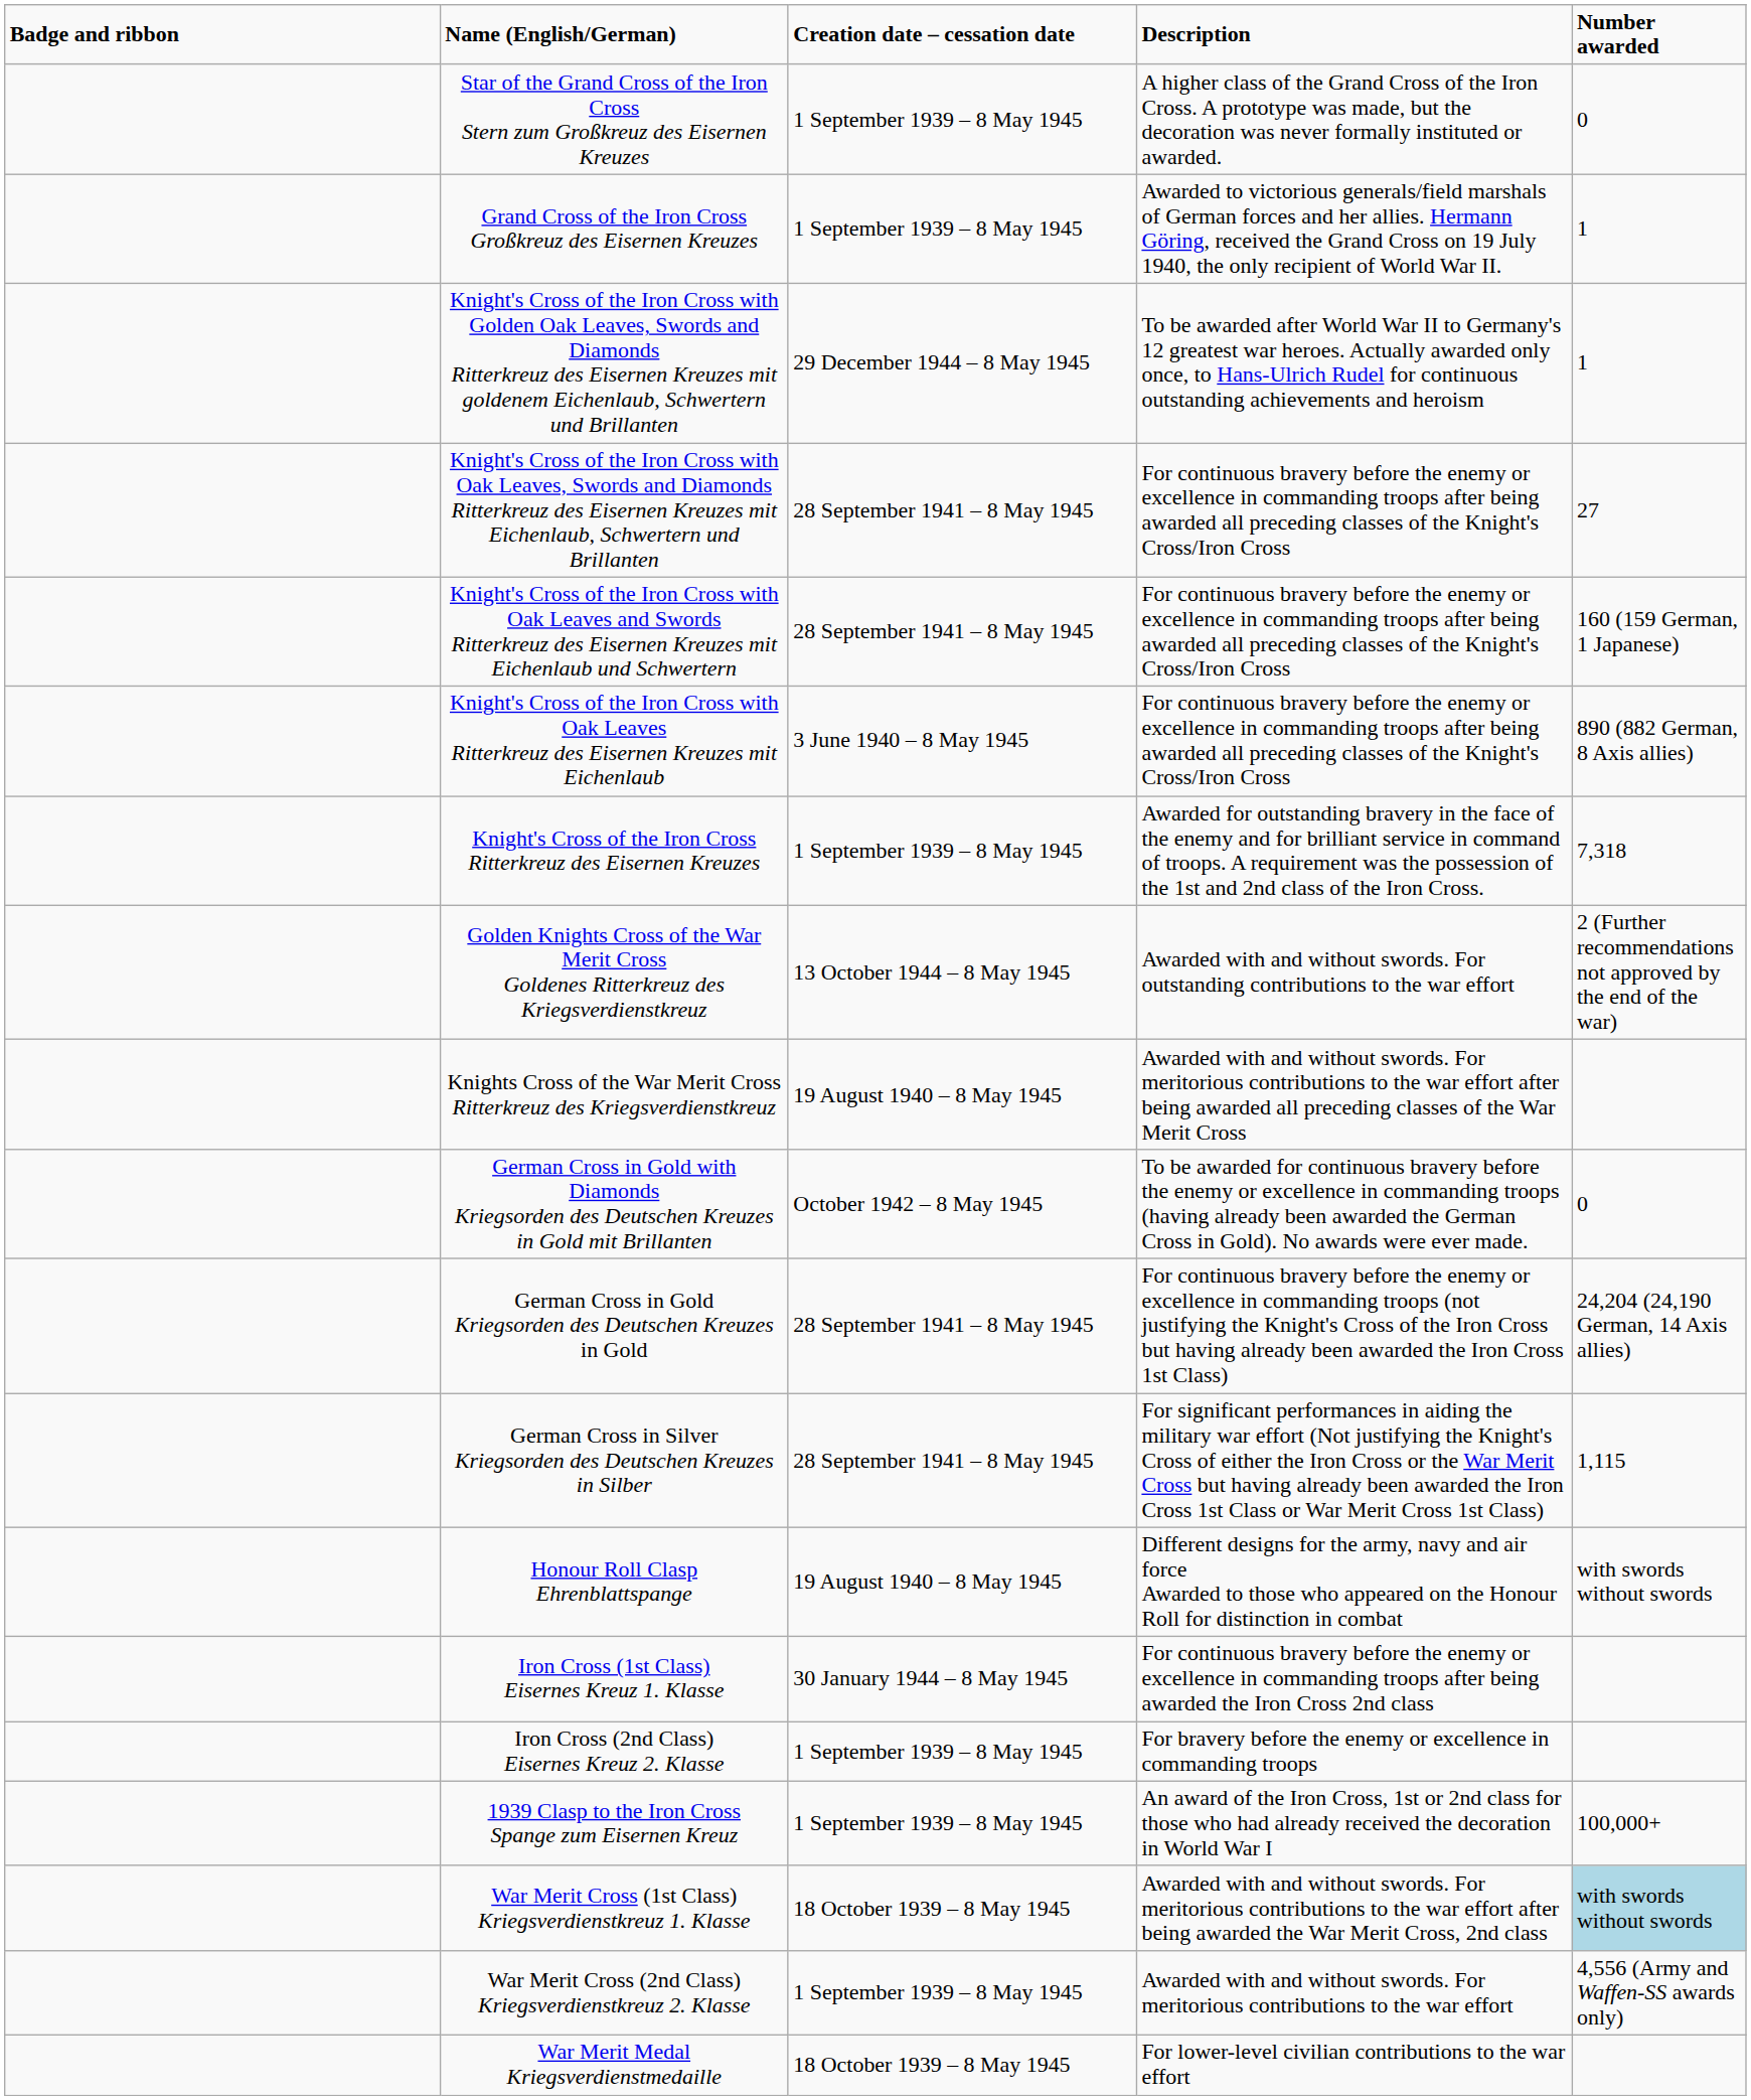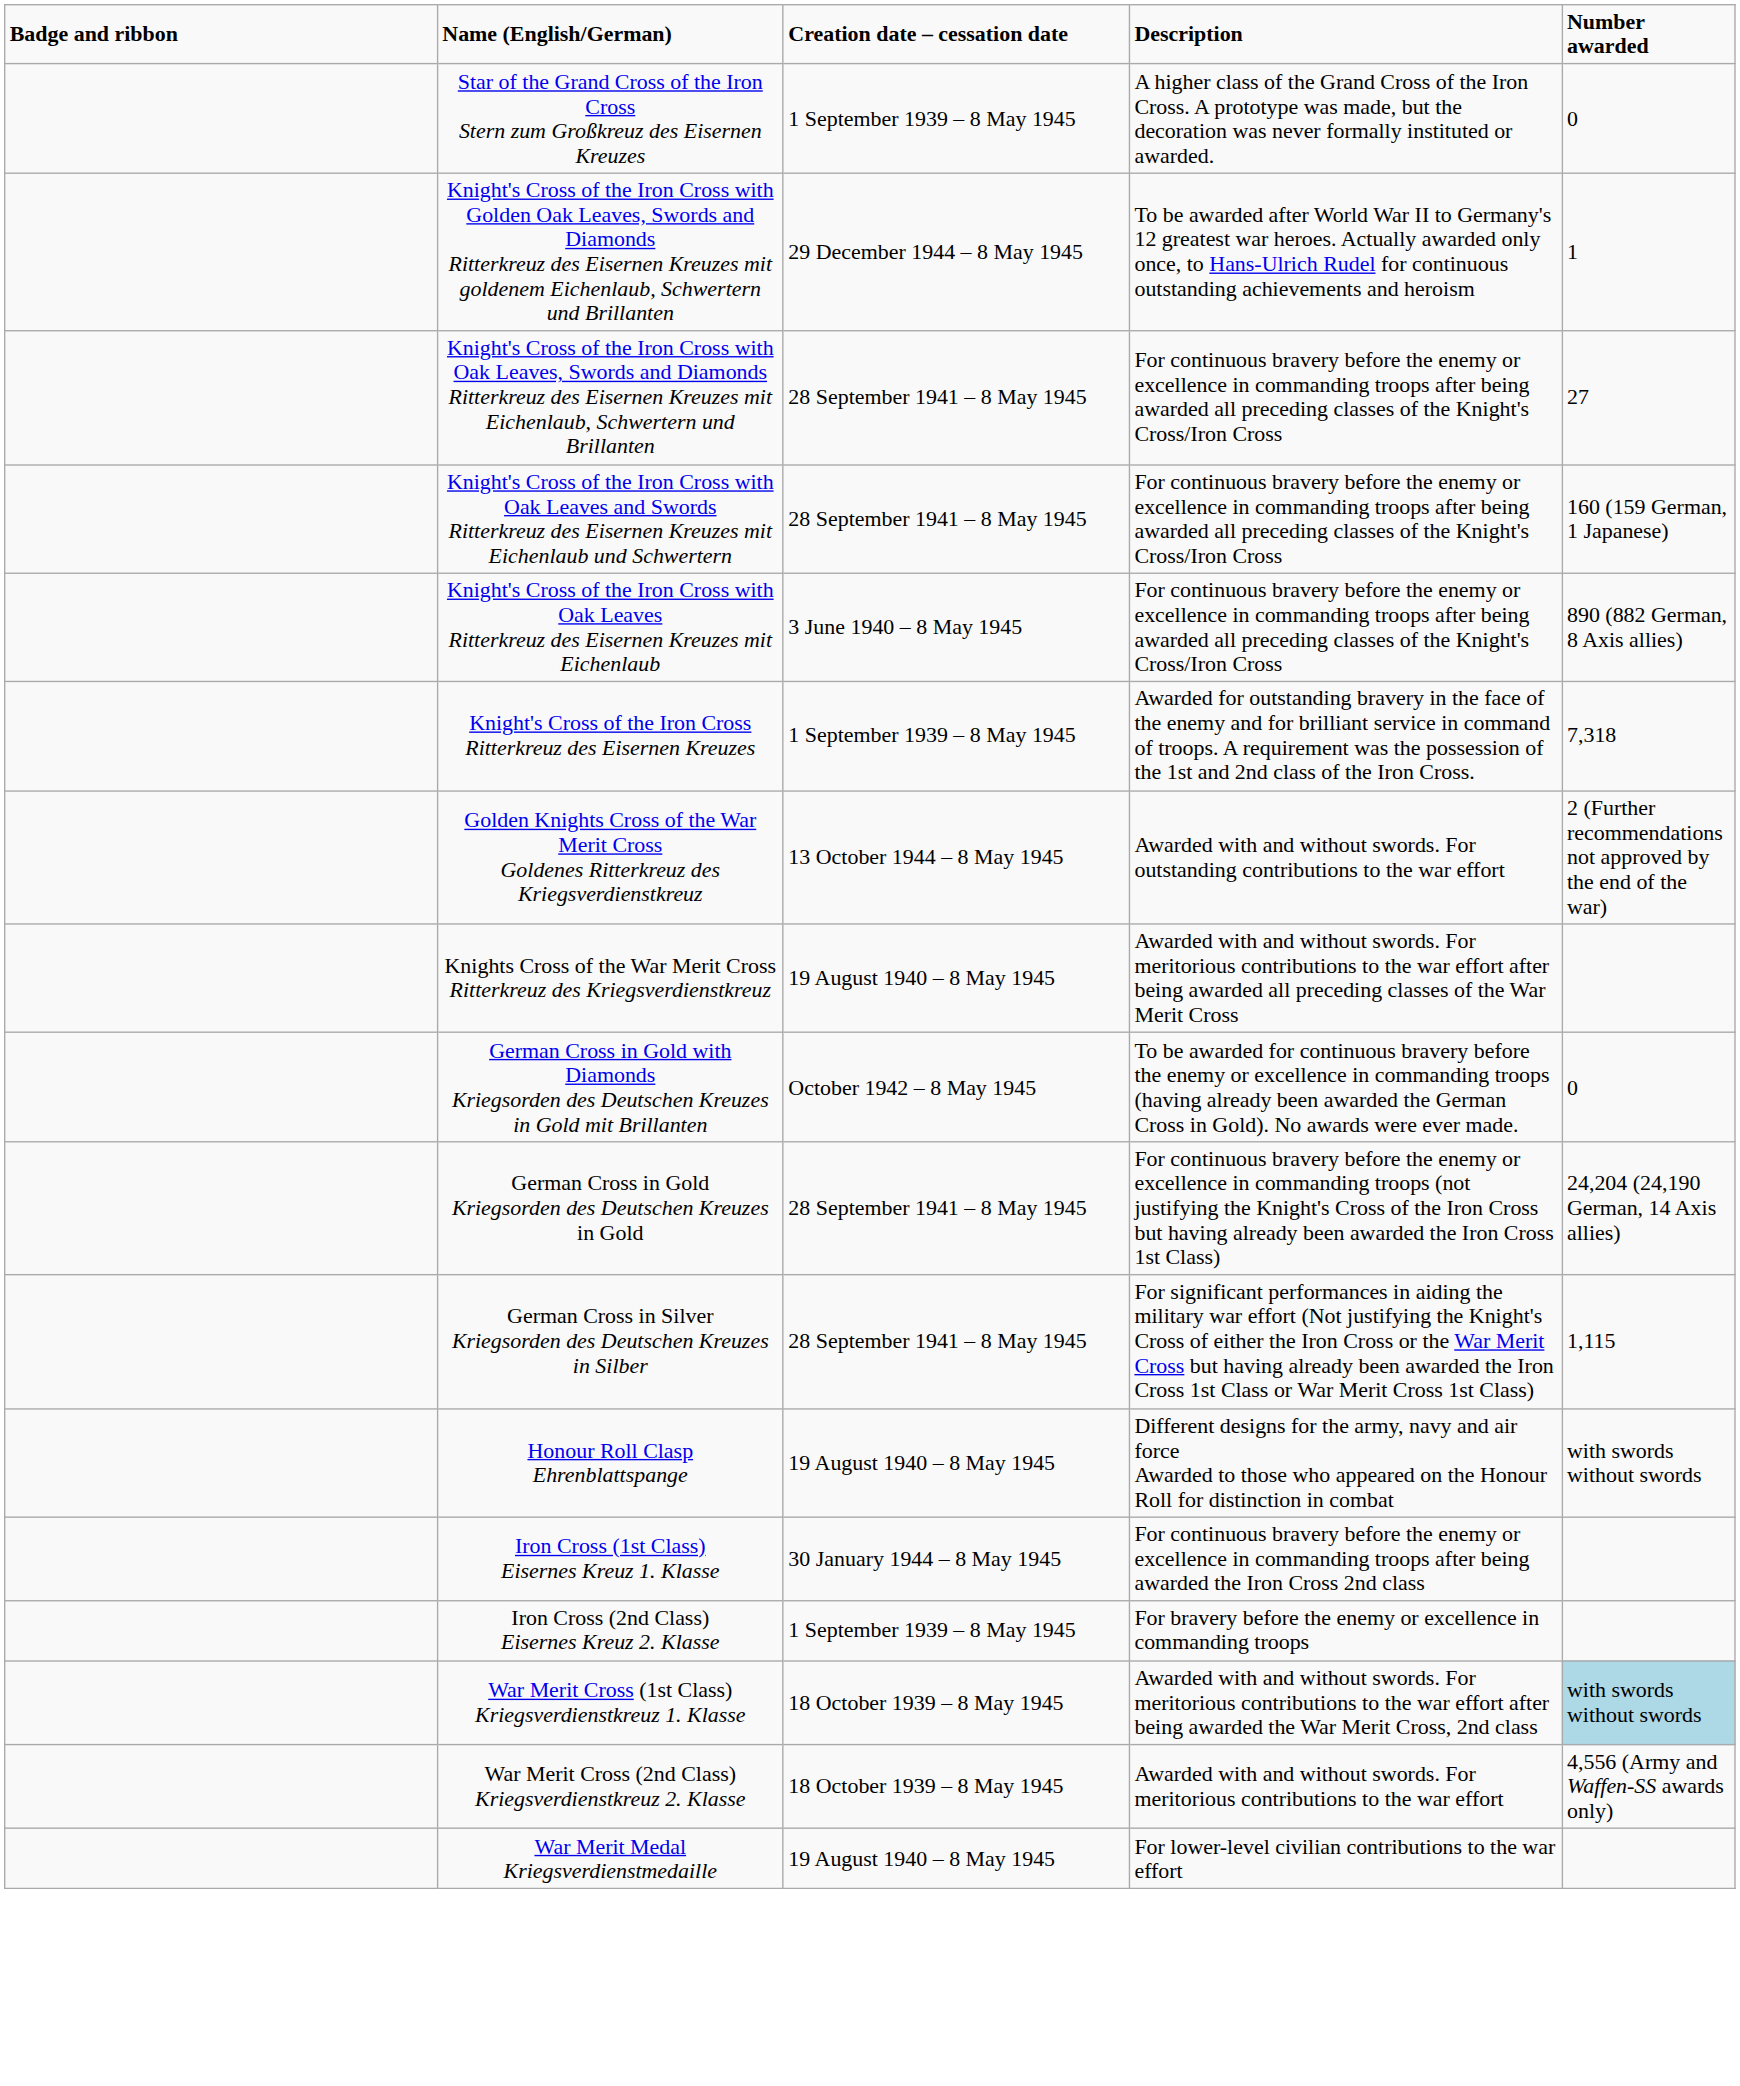 <table class="wikitable" width="100%">
 <tr>
 <td width="25%"><strong>Badge and ribbon</strong></td>
 <td width="20%"><strong>Name (English/German)</strong></td>
 <td width="20%"><strong>Creation date – cessation date</strong></td>
 <td width="25%"><strong>Description</strong></td>
 <td width="10%"><strong>Number awarded</strong></td>
 </tr>
 <tr>
 <td></td>
 <td style="text-align:center;"><a href='#'>Star of the Grand Cross of the Iron Cross</a><br><em>Stern zum Großkreuz des Eisernen Kreuzes</em></td>
 <td>1 September 1939 – 8 May 1945</td>
 <td>A higher class of the Grand Cross of the Iron Cross. A prototype was made, but the decoration was never formally instituted or awarded.</td>
 <td>0</td>
-</tr>
-<tr>
-<td></td>
-<td style="text-align:center;"><a href='#'>Grand Cross of the Iron Cross</a><br><em>Großkreuz des Eisernen Kreuzes</em></td>
-<td>1 September 1939 – 8 May 1945</td>
-<td>Awarded to victorious generals/field marshals of German forces and her allies. <a href='#'>Hermann Göring</a>, received the Grand Cross on 19 July 1940, the only recipient of World War II.</td>
-<td>1</td>
 </tr>
 <tr>
 <td></td>
 <td style="text-align:center;"><a href='#'>Knight's Cross of the Iron Cross with Golden Oak Leaves, Swords and Diamonds</a><br><em>Ritterkreuz des Eisernen Kreuzes mit goldenem Eichenlaub, Schwertern und Brillanten</em></td>
 <td>29 December 1944 – 8 May 1945</td>
 <td>To be awarded after World War II to Germany's 12 greatest war heroes. Actually awarded only once, to <a href='#'>Hans-Ulrich Rudel</a> for continuous outstanding achievements and heroism</td>
 <td>1</td>
 </tr>
 <tr>
 <td></td>
 <td style="text-align:center;"><a href='#'>Knight's Cross of the Iron Cross with Oak Leaves, Swords and Diamonds</a><br><em>Ritterkreuz des Eisernen Kreuzes mit Eichenlaub, Schwertern und Brillanten</em></td>
 <td>28 September 1941 – 8 May 1945</td>
 <td>For continuous bravery before the enemy or excellence in commanding troops after being awarded all preceding classes of the Knight's Cross/Iron Cross</td>
 <td>27 <br></td>
 </tr>
 <tr>
 <td></td>
 <td style="text-align:center;"><a href='#'>Knight's Cross of the Iron Cross with Oak Leaves and Swords</a><br><em>Ritterkreuz des Eisernen Kreuzes mit Eichenlaub und Schwertern</em></td>
 <td>28 September 1941 – 8 May 1945</td>
 <td>For continuous bravery before the enemy or excellence in commanding troops after being awarded all preceding classes of the Knight's Cross/Iron Cross</td>
 <td>160 (159 German, 1 Japanese)</td>
 </tr>
 <tr>
 <td></td>
 <td style="text-align:center;"><a href='#'>Knight's Cross of the Iron Cross with Oak Leaves</a><br><em>Ritterkreuz des Eisernen Kreuzes mit Eichenlaub</em></td>
 <td>3 June 1940 – 8 May 1945</td>
 <td>For continuous bravery before the enemy or excellence in commanding troops after being awarded all preceding classes of the Knight's Cross/Iron Cross</td>
 <td>890 (882 German, 8 Axis allies)</td>
 </tr>
 <tr>
 <td></td>
 <td style="text-align:center;"><a href='#'>Knight's Cross of the Iron Cross</a><br><em>Ritterkreuz des Eisernen Kreuzes</em></td>
 <td>1 September 1939 – 8 May 1945</td>
 <td>Awarded for outstanding bravery in the face of the enemy and for brilliant service in command of troops. A requirement was the possession of the 1st and 2nd class of the Iron Cross.</td>
 <td>7,318</td>
 </tr>
 <tr>
 <td></td>
 <td style="text-align:center;"><a href='#'>Golden Knights Cross of the War Merit Cross</a><br><em>Goldenes Ritterkreuz des Kriegsverdienstkreuz</em></td>
 <td>13 October 1944 – 8 May 1945</td>
 <td>Awarded with and without swords. For outstanding contributions to the war effort</td>
 <td>2 (Further recommendations not approved by the end of the war)</td>
 </tr>
 <tr>
 <td></td>
 <td style="text-align:center;">Knights Cross of the War Merit Cross<br><em>Ritterkreuz des Kriegsverdienstkreuz</em></td>
 <td>19 August 1940 – 8 May 1945</td>
 <td>Awarded with and without swords. For meritorious contributions to the war effort after being awarded all preceding classes of the War Merit Cross</td>
 <td></td>
 </tr>
 <tr>
 <td></td>
 <td style="text-align:center;"><a href='#'>German Cross in Gold with Diamonds</a><br><em>Kriegsorden des Deutschen Kreuzes in Gold mit Brillanten</em></td>
 <td>October 1942 – 8 May 1945</td>
 <td>To be awarded for continuous bravery before the enemy or excellence in commanding troops (having already been awarded the German Cross in Gold). No awards were ever made.</td>
 <td>0</td>
 </tr>
 <tr>
 <td></td>
 <td style="text-align:center;">German Cross in Gold<br><em>Kriegsorden des Deutschen Kreuzes</em> in Gold</td>
 <td>28 September 1941 – 8 May 1945</td>
 <td>For continuous bravery before the enemy or excellence in commanding troops (not justifying the Knight's Cross of the Iron Cross but having already been awarded the Iron Cross 1st Class)</td>
 <td>24,204 (24,190 German, 14 Axis allies)</td>
 </tr>
 <tr>
 <td></td>
 <td style="text-align:center;">German Cross in Silver<br><em>Kriegsorden des Deutschen Kreuzes in Silber</em></td>
 <td>28 September 1941 – 8 May 1945</td>
 <td>For significant performances in aiding the military war effort (Not justifying the Knight's Cross of either the Iron Cross or the <a href='#'>War Merit Cross</a> but having already been awarded the Iron Cross 1st Class or War Merit Cross 1st Class)</td>
 <td>1,115</td>
 </tr>
 <tr>
 <td></td>
 <td style="text-align:center;"><a href='#'>Honour Roll Clasp</a><br><em>Ehrenblattspange</em></td>
 <td>19 August 1940 – 8 May 1945</td>
 <td>Different designs for the army, navy and air force<br>Awarded to those who appeared on the Honour Roll for distinction in combat</td>
 <td> with swords<br> without swords</td>
 </tr>
 <tr>
 <td></td>
 <td style="text-align:center;"><a href='#'>Iron Cross (1st Class)</a><br><em>Eisernes Kreuz 1. Klasse</em></td>
 <td>30 January 1944 – 8 May 1945</td>
 <td>For continuous bravery before the enemy or excellence in commanding troops after being awarded the Iron Cross 2nd class</td>
 <td></td>
 </tr>
 <tr>
 <td></td>
 <td style="text-align:center;">Iron Cross (2nd Class)<br><em>Eisernes Kreuz 2. Klasse</em></td>
 <td>1 September 1939 – 8 May 1945</td>
 <td>For bravery before the enemy or excellence in commanding troops</td>
 <td></td>
 </tr>
 <tr>
 <td></td>
-<td style="text-align:center;"><a href='#'>1939 Clasp to the Iron Cross</a><br><em>Spange zum Eisernen Kreuz</em></td>
-<td>1 September 1939 – 8 May 1945</td>
-<td>An award of the Iron Cross, 1st or 2nd class for those who had already received the decoration in World War I</td>
-<td>100,000+</td>
-</tr>
-<tr>
-<td></td>
 <td style="text-align:center;"><a href='#'>War Merit Cross</a> (1st Class)<br><em>Kriegsverdienstkreuz 1. Klasse</em></td>
 <td>18 October 1939 – 8 May 1945</td>
 <td>Awarded with and without swords. For meritorious contributions to the war effort after being awarded the War Merit Cross, 2nd class</td>
 <td style="background: lightblue;"> with swords<br> without swords</td>
 </tr>
 <tr>
 <td></td>
 <td style="text-align:center;">War Merit Cross (2nd Class)<br><em>Kriegsverdienstkreuz 2. Klasse</em></td>
-<td>1 September 1939 – 8 May 1945</td>
+<td>18 October 1939 – 8 May 1945</td>
 <td>Awarded with and without swords. For meritorious contributions to the war effort</td>
 <td>4,556 (Army and <em>Waffen-SS</em> awards only)</td>
 </tr>
 <tr>
 <td></td>
 <td style="text-align:center;"><a href='#'>War Merit Medal</a><br><em>Kriegsverdienstmedaille</em></td>
-<td>18 October 1939 – 8 May 1945</td>
+<td>19 August 1940 – 8 May 1945</td>
 <td>For lower-level civilian contributions to the war effort</td>
 <td></td>
 </tr>
 </table>
